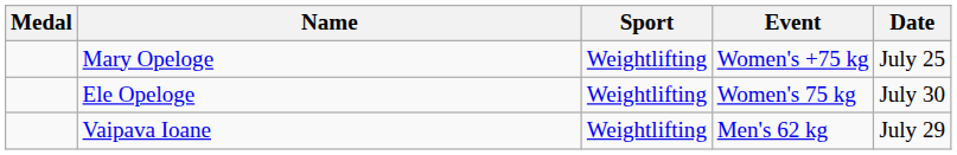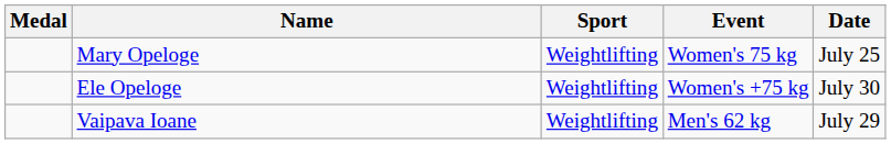 <table class="wikitable sortable">
 <tr>
 <th>Medal</th>
 <th width=350px>Name</th>
 <th>Sport</th>
 <th>Event</th>
 <th>Date</th>
 </tr>
 <tr>
 <td></td>
 <td><a href='#'>Mary Opeloge</a></td>
 <td><a href='#'>Weightlifting</a></td>
-<td><a href='#'>Women's +75 kg</a></td>
+<td><a href='#'>Women's 75 kg</a></td>
 <td>July 25</td>
 </tr>
 <tr>
 <td></td>
 <td><a href='#'>Ele Opeloge</a></td>
 <td><a href='#'>Weightlifting</a></td>
-<td><a href='#'>Women's 75 kg</a></td>
+<td><a href='#'>Women's +75 kg</a></td>
 <td>July 30</td>
 </tr>
 <tr>
 <td></td>
 <td><a href='#'>Vaipava Ioane</a></td>
 <td><a href='#'>Weightlifting</a></td>
 <td><a href='#'>Men's 62 kg</a></td>
 <td>July 29</td>
 </tr>
 </table>
